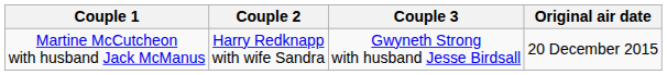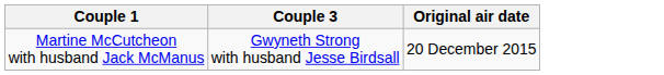 <table class="wikitable sortable" style="text-align:center;">
 <tr>
 <th>Couple 1</th>
-<th>Couple 2</th>
 <th>Couple 3</th>
 <th>Original air date</th>
 </tr>
 <tr>
 <td><a href='#'>Martine McCutcheon</a><br>with husband <a href='#'>Jack McManus</a></td>
-<td><a href='#'>Harry Redknapp</a><br>with wife Sandra</td>
 <td><a href='#'>Gwyneth Strong</a><br>with husband <a href='#'>Jesse Birdsall</a></td>
 <td>20 December 2015</td>
 </tr>
 </table>
